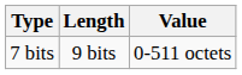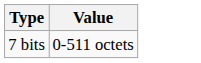 <table class="wikitable" style="text-align: center;">
 <tr>
 <th>Type</th>
-<th>Length</th>
 <th>Value</th>
 </tr>
 <tr>
 <td>7 bits</td>
-<td>9 bits</td>
 <td>0-511 octets</td>
 </tr>
 </table>
